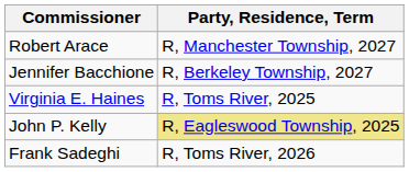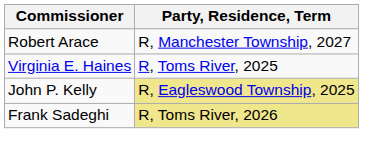 <table class="wikitable sortable">
 <tr>
 <th>Commissioner</th>
 <th>Party, Residence, Term</th>
 </tr>
 <tr>
 <td>Robert Arace</td>
 <td>R, <a href='#'>Manchester Township</a>, 2027</td>
-</tr>
-<tr>
-<td>Jennifer Bacchione</td>
-<td>R, <a href='#'>Berkeley Township</a>, 2027</td>
 </tr>
 <tr>
 <td><a href='#'>Virginia E. Haines</a></td>
 <td><a href='#'>R</a>, <a href='#'>Toms River</a>, 2025</td>
 </tr>
 <tr>
 <td>John P. Kelly</td>
 <td style="background: khaki;">R, <a href='#'>Eagleswood Township</a>, 2025</td>
 </tr>
 <tr>
 <td>Frank Sadeghi</td>
-<td>R, Toms River, 2026</td>
+<td style="background: khaki;">R, Toms River, 2026</td>
 </tr>
 </table>
